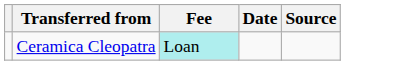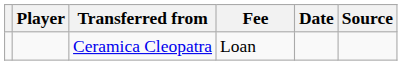 <table class="wikitable plainrowheaders sortable">
 <tr>
 <th></th>
+<th scope="col">Player</th>
 <th>Transferred from</th>
 <th style="width: 65px;">Fee</th>
 <th scope="col">Date</th>
 <th scope="col">Source</th>
 </tr>
 <tr>
 <td align="center"></td>
+<td></td>
 <td> <a href='#'>Ceramica Cleopatra</a></td>
-<td style="background: paleturquoise;">Loan</td>
+<td>Loan</td>
 <td></td>
 <td></td>
 </tr>
 </table>
